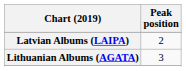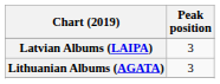 <table class="wikitable sortable plainrowheaders" style="text-align:center">
 <tr>
 <th scope="col">Chart (2019)</th>
 <th scope="col">Peak<br>position</th>
 </tr>
 <tr>
 </tr>
 <tr>
 </tr>
 <tr>
 </tr>
 <tr>
 </tr>
 <tr>
 </tr>
 <tr>
 </tr>
 <tr>
 </tr>
 <tr>
 </tr>
 <tr>
 </tr>
 <tr>
 </tr>
 <tr>
 </tr>
 <tr>
 </tr>
 <tr>
 <th scope="row">Latvian Albums (<a href='#'>LAIPA</a>)</th>
-<td>2</td>
+<td>3</td>
 </tr>
 <tr>
 <th scope="row">Lithuanian Albums (<a href='#'>AGATA</a>)</th>
 <td>3</td>
 </tr>
 <tr>
 </tr>
 <tr>
 </tr>
 <tr>
 </tr>
 <tr>
 </tr>
 <tr>
 </tr>
 <tr>
 </tr>
 <tr>
 </tr>
 </table>
